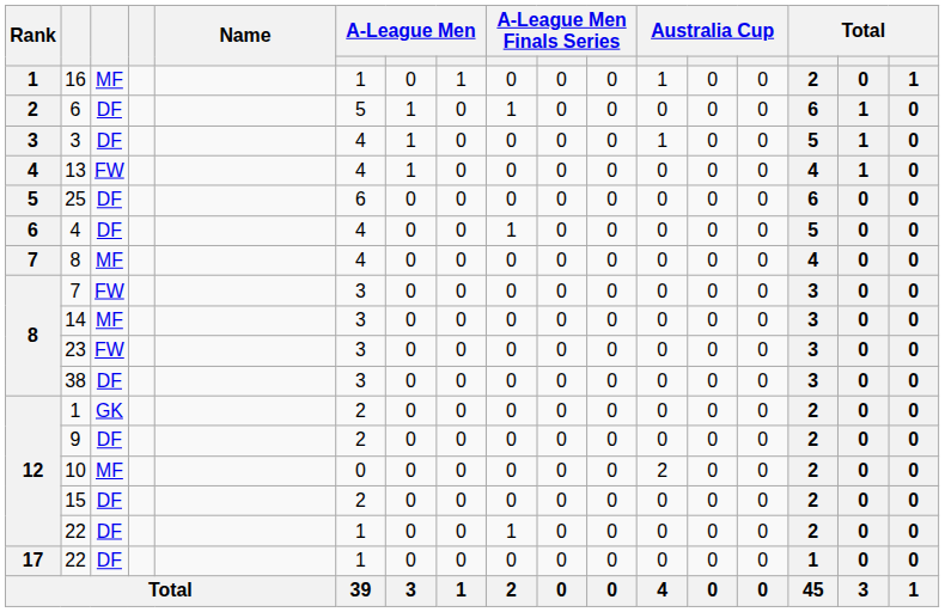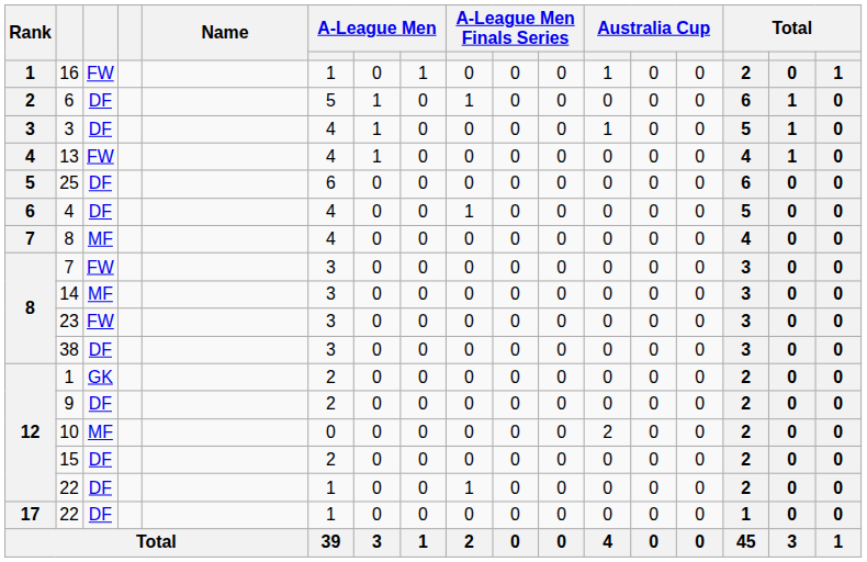 <table class="wikitable sortable" style="text-align:center;">
 <tr>
 <th rowspan="2" width="15">Rank</th>
 <th rowspan="2" width="15"></th>
 <th rowspan="2" width="15"></th>
 <th rowspan="2" width="15"></th>
 <th rowspan="2" width="145">Name</th>
 <th colspan="3" width="120"><a href='#'>A-League Men</a></th>
 <th colspan="3" width="120"><a href='#'>A-League Men Finals Series</a></th>
 <th colspan="3" width="120"><a href='#'>Australia Cup</a></th>
 <th colspan="3" width="120">Total</th>
 </tr>
 <tr>
 <th style="width:30px"></th>
 <th style="width:30px"></th>
 <th style="width:30px"></th>
 <th style="width:30px"></th>
 <th style="width:30px"></th>
 <th style="width:30px"></th>
 <th style="width:30px"></th>
 <th style="width:30px"></th>
 <th style="width:30px"></th>
 <th style="width:30px"></th>
 <th style="width:30px"></th>
 <th style="width:30px"></th>
 </tr>
 <tr>
 <th>1</th>
 <td>16</td>
-<td><a href='#'>MF</a></td>
+<td><a href='#'>FW</a></td>
 <td></td>
 <td align="left"><br></td>
 <td>1</td>
 <td>0</td>
 <td>1<br></td>
 <td>0</td>
 <td>0</td>
 <td>0<br></td>
 <td>1</td>
 <td>0</td>
 <td>0<br></td>
 <th>2</th>
 <th>0</th>
 <th>1</th>
 </tr>
 <tr>
 <th>2</th>
 <td>6</td>
 <td><a href='#'>DF</a></td>
 <td></td>
 <td align="left"><br></td>
 <td>5</td>
 <td>1</td>
 <td>0<br></td>
 <td>1</td>
 <td>0</td>
 <td>0<br></td>
 <td>0</td>
 <td>0</td>
 <td>0<br></td>
 <th>6</th>
 <th>1</th>
 <th>0</th>
 </tr>
 <tr>
 <th>3</th>
 <td>3</td>
 <td><a href='#'>DF</a></td>
 <td></td>
 <td align="left"><br></td>
 <td>4</td>
 <td>1</td>
 <td>0<br></td>
 <td>0</td>
 <td>0</td>
 <td>0<br></td>
 <td>1</td>
 <td>0</td>
 <td>0<br></td>
 <th>5</th>
 <th>1</th>
 <th>0</th>
 </tr>
 <tr>
 <th>4</th>
 <td>13</td>
 <td><a href='#'>FW</a></td>
 <td></td>
 <td align="left"><br></td>
 <td>4</td>
 <td>1</td>
 <td>0<br></td>
 <td>0</td>
 <td>0</td>
 <td>0<br></td>
 <td>0</td>
 <td>0</td>
 <td>0<br></td>
 <th>4</th>
 <th>1</th>
 <th>0</th>
 </tr>
 <tr>
 <th>5</th>
 <td>25</td>
 <td><a href='#'>DF</a></td>
 <td></td>
 <td align="left"><br></td>
 <td>6</td>
 <td>0</td>
 <td>0<br></td>
 <td>0</td>
 <td>0</td>
 <td>0<br></td>
 <td>0</td>
 <td>0</td>
 <td>0<br></td>
 <th>6</th>
 <th>0</th>
 <th>0</th>
 </tr>
 <tr>
 <th>6</th>
 <td>4</td>
 <td><a href='#'>DF</a></td>
 <td></td>
 <td align="left"><br></td>
 <td>4</td>
 <td>0</td>
 <td>0<br></td>
 <td>1</td>
 <td>0</td>
 <td>0<br></td>
 <td>0</td>
 <td>0</td>
 <td>0<br></td>
 <th>5</th>
 <th>0</th>
 <th>0</th>
 </tr>
 <tr>
 <th>7</th>
 <td>8</td>
 <td><a href='#'>MF</a></td>
 <td></td>
 <td align="left"><br></td>
 <td>4</td>
 <td>0</td>
 <td>0<br></td>
 <td>0</td>
 <td>0</td>
 <td>0<br></td>
 <td>0</td>
 <td>0</td>
 <td>0<br></td>
 <th>4</th>
 <th>0</th>
 <th>0</th>
 </tr>
 <tr>
 <th rowspan="4">8</th>
 <td>7</td>
 <td><a href='#'>FW</a></td>
 <td></td>
 <td align="left"><br></td>
 <td>3</td>
 <td>0</td>
 <td>0<br></td>
 <td>0</td>
 <td>0</td>
 <td>0<br></td>
 <td>0</td>
 <td>0</td>
 <td>0<br></td>
 <th>3</th>
 <th>0</th>
 <th>0</th>
 </tr>
 <tr>
 <td>14</td>
 <td><a href='#'>MF</a></td>
 <td></td>
 <td align="left"><br></td>
 <td>3</td>
 <td>0</td>
 <td>0<br></td>
 <td>0</td>
 <td>0</td>
 <td>0<br></td>
 <td>0</td>
 <td>0</td>
 <td>0<br></td>
 <th>3</th>
 <th>0</th>
 <th>0</th>
 </tr>
 <tr>
 <td>23</td>
 <td><a href='#'>FW</a></td>
 <td></td>
 <td align="left"><br></td>
 <td>3</td>
 <td>0</td>
 <td>0<br></td>
 <td>0</td>
 <td>0</td>
 <td>0<br></td>
 <td>0</td>
 <td>0</td>
 <td>0<br></td>
 <th>3</th>
 <th>0</th>
 <th>0</th>
 </tr>
 <tr>
 <td>38</td>
 <td><a href='#'>DF</a></td>
 <td></td>
 <td align="left"><br></td>
 <td>3</td>
 <td>0</td>
 <td>0<br></td>
 <td>0</td>
 <td>0</td>
 <td>0<br></td>
 <td>0</td>
 <td>0</td>
 <td>0<br></td>
 <th>3</th>
 <th>0</th>
 <th>0</th>
 </tr>
 <tr>
 <th rowspan="5">12</th>
 <td>1</td>
 <td><a href='#'>GK</a></td>
 <td></td>
 <td align="left"><br></td>
 <td>2</td>
 <td>0</td>
 <td>0<br></td>
 <td>0</td>
 <td>0</td>
 <td>0<br></td>
 <td>0</td>
 <td>0</td>
 <td>0<br></td>
 <th>2</th>
 <th>0</th>
 <th>0</th>
 </tr>
 <tr>
 <td>9</td>
 <td><a href='#'>DF</a></td>
 <td></td>
 <td align="left"><br></td>
 <td>2</td>
 <td>0</td>
 <td>0<br></td>
 <td>0</td>
 <td>0</td>
 <td>0<br></td>
 <td>0</td>
 <td>0</td>
 <td>0<br></td>
 <th>2</th>
 <th>0</th>
 <th>0</th>
 </tr>
 <tr>
 <td>10</td>
 <td><a href='#'>MF</a></td>
 <td></td>
 <td align="left"><br></td>
 <td>0</td>
 <td>0</td>
 <td>0<br></td>
 <td>0</td>
 <td>0</td>
 <td>0<br></td>
 <td>2</td>
 <td>0</td>
 <td>0<br></td>
 <th>2</th>
 <th>0</th>
 <th>0</th>
 </tr>
 <tr>
 <td>15</td>
 <td><a href='#'>DF</a></td>
 <td></td>
 <td align="left"><br></td>
 <td>2</td>
 <td>0</td>
 <td>0<br></td>
 <td>0</td>
 <td>0</td>
 <td>0<br></td>
 <td>0</td>
 <td>0</td>
 <td>0<br></td>
 <th>2</th>
 <th>0</th>
 <th>0</th>
 </tr>
 <tr>
 <td>22</td>
 <td><a href='#'>DF</a></td>
 <td></td>
 <td align="left"><br></td>
 <td>1</td>
 <td>0</td>
 <td>0<br></td>
 <td>1</td>
 <td>0</td>
 <td>0<br></td>
 <td>0</td>
 <td>0</td>
 <td>0<br></td>
 <th>2</th>
 <th>0</th>
 <th>0</th>
 </tr>
 <tr>
 <th>17</th>
 <td>22</td>
 <td><a href='#'>DF</a></td>
 <td></td>
 <td align="left"><br></td>
 <td>1</td>
 <td>0</td>
 <td>0<br></td>
 <td>0</td>
 <td>0</td>
 <td>0<br></td>
 <td>0</td>
 <td>0</td>
 <td>0<br></td>
 <th>1</th>
 <th>0</th>
 <th>0</th>
 </tr>
 <tr>
 <th colspan="5">Total<br></th>
 <th>39</th>
 <th>3</th>
 <th>1<br></th>
 <th>2</th>
 <th>0</th>
 <th>0<br></th>
 <th>4</th>
 <th>0</th>
 <th>0<br></th>
 <th>45</th>
 <th>3</th>
 <th>1</th>
 </tr>
 </table>
